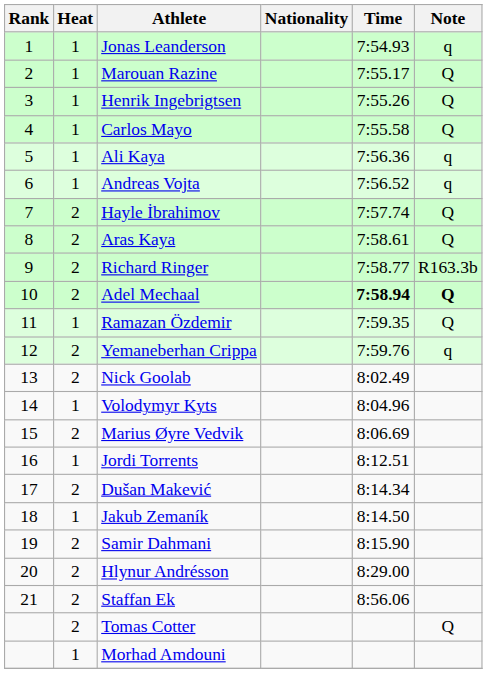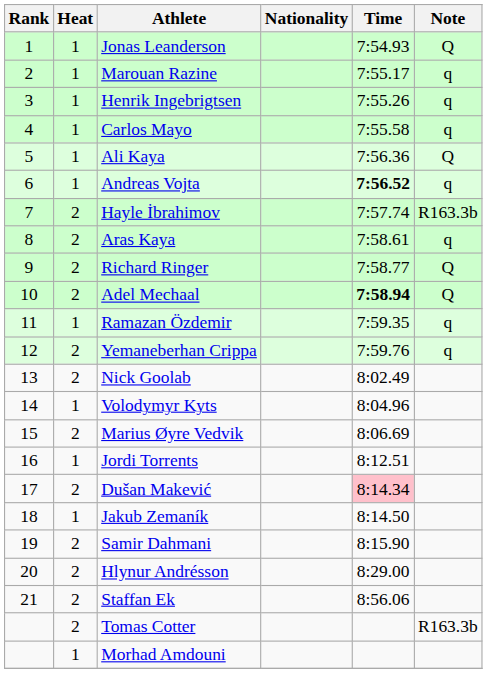 <table class="wikitable sortable" style="text-align:center">
 <tr>
 <th>Rank</th>
 <th>Heat</th>
 <th>Athlete</th>
 <th>Nationality</th>
 <th>Time</th>
 <th>Note</th>
 </tr>
 <tr bgcolor=ccffcc>
 <td>1</td>
 <td>1</td>
 <td align=left><a href='#'>Jonas Leanderson</a></td>
 <td align=left></td>
 <td>7:54.93</td>
-<td>q</td>
+<td>Q</td>
 </tr>
 <tr bgcolor=ccffcc>
 <td>2</td>
 <td>1</td>
 <td align=left><a href='#'>Marouan Razine</a></td>
 <td align=left></td>
 <td>7:55.17</td>
-<td>Q</td>
+<td>q</td>
 </tr>
 <tr bgcolor=ccffcc>
 <td>3</td>
 <td>1</td>
 <td align=left><a href='#'>Henrik Ingebrigtsen</a></td>
 <td align=left></td>
 <td>7:55.26</td>
-<td>Q</td>
+<td>q</td>
 </tr>
 <tr bgcolor=ccffcc>
 <td>4</td>
 <td>1</td>
 <td align=left><a href='#'>Carlos Mayo</a></td>
 <td align=left></td>
 <td>7:55.58</td>
-<td>Q</td>
+<td>q</td>
 </tr>
 <tr bgcolor=ddffdd>
 <td>5</td>
 <td>1</td>
 <td align=left><a href='#'>Ali Kaya</a></td>
 <td align=left></td>
 <td>7:56.36</td>
-<td>q</td>
+<td>Q</td>
 </tr>
 <tr bgcolor=ddffdd>
 <td>6</td>
 <td>1</td>
 <td align=left><a href='#'>Andreas Vojta</a></td>
 <td align=left></td>
-<td>7:56.52</td>
+<td><strong>7:56.52</strong></td>
 <td>q</td>
 </tr>
 <tr bgcolor=ccffcc>
 <td>7</td>
 <td>2</td>
 <td align=left><a href='#'>Hayle İbrahimov</a></td>
 <td align=left></td>
 <td>7:57.74</td>
-<td>Q</td>
+<td>R163.3b</td>
 </tr>
 <tr bgcolor=ccffcc>
 <td>8</td>
 <td>2</td>
 <td align=left><a href='#'>Aras Kaya</a></td>
 <td align=left></td>
 <td>7:58.61</td>
-<td>Q</td>
+<td>q</td>
 </tr>
 <tr bgcolor=ccffcc>
 <td>9</td>
 <td>2</td>
 <td align=left><a href='#'>Richard Ringer</a></td>
 <td align=left></td>
 <td>7:58.77</td>
-<td>R163.3b</td>
+<td>Q</td>
 </tr>
 <tr bgcolor=ccffcc>
 <td>10</td>
 <td>2</td>
 <td align=left><a href='#'>Adel Mechaal</a></td>
 <td align=left></td>
 <td><strong>7:58.94</strong></td>
-<td><strong>Q</strong></td>
+<td>Q</td>
 </tr>
 <tr bgcolor=ddffdd>
 <td>11</td>
 <td>1</td>
 <td align=left><a href='#'>Ramazan Özdemir</a></td>
 <td align=left></td>
 <td>7:59.35</td>
-<td>Q</td>
+<td>q</td>
 </tr>
 <tr bgcolor=ddffdd>
 <td>12</td>
 <td>2</td>
 <td align=left><a href='#'>Yemaneberhan Crippa</a></td>
 <td align=left></td>
 <td>7:59.76</td>
 <td>q</td>
 </tr>
 <tr>
 <td>13</td>
 <td>2</td>
 <td align=left><a href='#'>Nick Goolab</a></td>
 <td align=left></td>
 <td>8:02.49</td>
 <td></td>
 </tr>
 <tr>
 <td>14</td>
 <td>1</td>
 <td align=left><a href='#'>Volodymyr Kyts</a></td>
 <td align=left></td>
 <td>8:04.96</td>
 <td></td>
 </tr>
 <tr>
 <td>15</td>
 <td>2</td>
 <td align=left><a href='#'>Marius Øyre Vedvik</a></td>
 <td align=left></td>
 <td>8:06.69</td>
 <td></td>
 </tr>
 <tr>
 <td>16</td>
 <td>1</td>
 <td align=left><a href='#'>Jordi Torrents</a></td>
 <td align=left></td>
 <td>8:12.51</td>
 <td></td>
 </tr>
 <tr>
 <td>17</td>
 <td>2</td>
 <td align=left><a href='#'>Dušan Makević</a></td>
 <td align=left></td>
-<td>8:14.34</td>
+<td style="background: pink;">8:14.34</td>
 <td></td>
 </tr>
 <tr>
 <td>18</td>
 <td>1</td>
 <td align=left><a href='#'>Jakub Zemaník</a></td>
 <td align=left></td>
 <td>8:14.50</td>
 <td></td>
 </tr>
 <tr>
 <td>19</td>
 <td>2</td>
 <td align=left><a href='#'>Samir Dahmani</a></td>
 <td align=left></td>
 <td>8:15.90</td>
 <td></td>
 </tr>
 <tr>
 <td>20</td>
 <td>2</td>
 <td align=left><a href='#'>Hlynur Andrésson</a></td>
 <td align=left></td>
 <td>8:29.00</td>
 <td></td>
 </tr>
 <tr>
 <td>21</td>
 <td>2</td>
 <td align=left><a href='#'>Staffan Ek</a></td>
 <td align=left></td>
 <td>8:56.06</td>
 <td></td>
 </tr>
 <tr>
 <td></td>
 <td>2</td>
 <td align=left><a href='#'>Tomas Cotter</a></td>
 <td align=left></td>
 <td></td>
-<td>Q</td>
+<td>R163.3b</td>
 </tr>
 <tr>
 <td></td>
 <td>1</td>
 <td align=left><a href='#'>Morhad Amdouni</a></td>
 <td align=left></td>
 <td></td>
 <td></td>
 </tr>
 <tr>
 </tr>
 </table>
